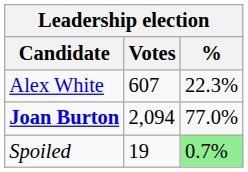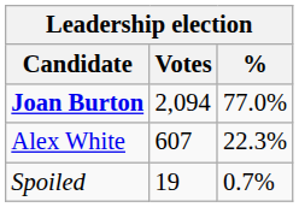 <table class="wikitable">
 <tr>
 <th colspan=3>Leadership election</th>
 </tr>
 <tr>
 <th>Candidate</th>
 <th>Votes</th>
 <th>%</th>
 </tr>
 <tr>
+<td><strong><a href='#'>Joan Burton</a> </strong></td>
+<td>2,094</td>
+<td>77.0%</td>
+</tr>
+<tr>
 <td><a href='#'>Alex White</a></td>
 <td>607</td>
 <td>22.3%</td>
 </tr>
 <tr>
-<td><strong><a href='#'>Joan Burton</a> </strong></td>
-<td>2,094</td>
-<td>77.0%</td>
-</tr>
-<tr>
 <td><em>Spoiled</em></td>
 <td>19</td>
-<td style="background: lightgreen;">0.7%</td>
+<td>0.7%</td>
 </tr>
 </table>
